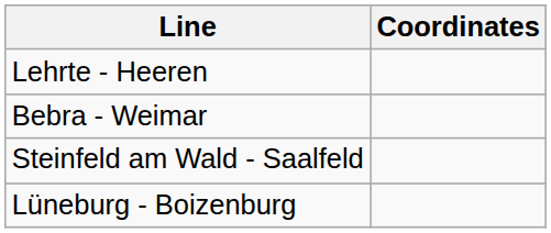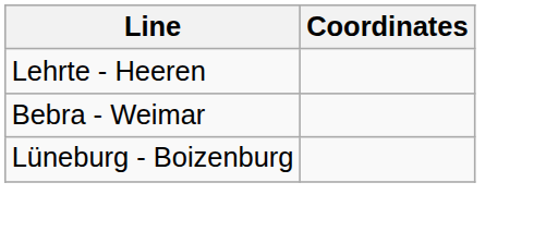 <table class="wikitable sortable">
 <tr>
 <th>Line</th>
 <th>Coordinates</th>
 </tr>
 <tr>
 <td>Lehrte - Heeren</td>
 <td></td>
 </tr>
 <tr>
 <td>Bebra - Weimar</td>
 <td></td>
 </tr>
 <tr>
-<td>Steinfeld am Wald - Saalfeld</td>
-<td></td>
-</tr>
-<tr>
 <td>Lüneburg - Boizenburg</td>
 <td></td>
 </tr>
 </table>
